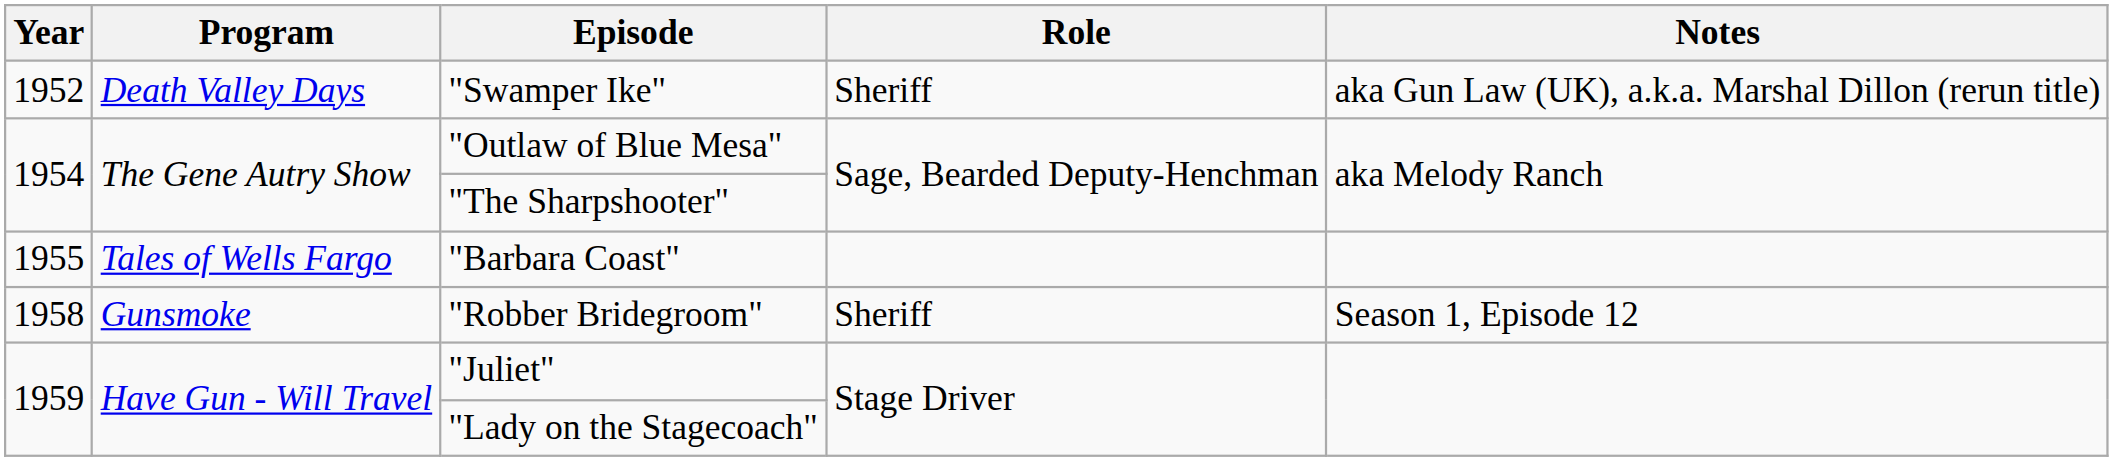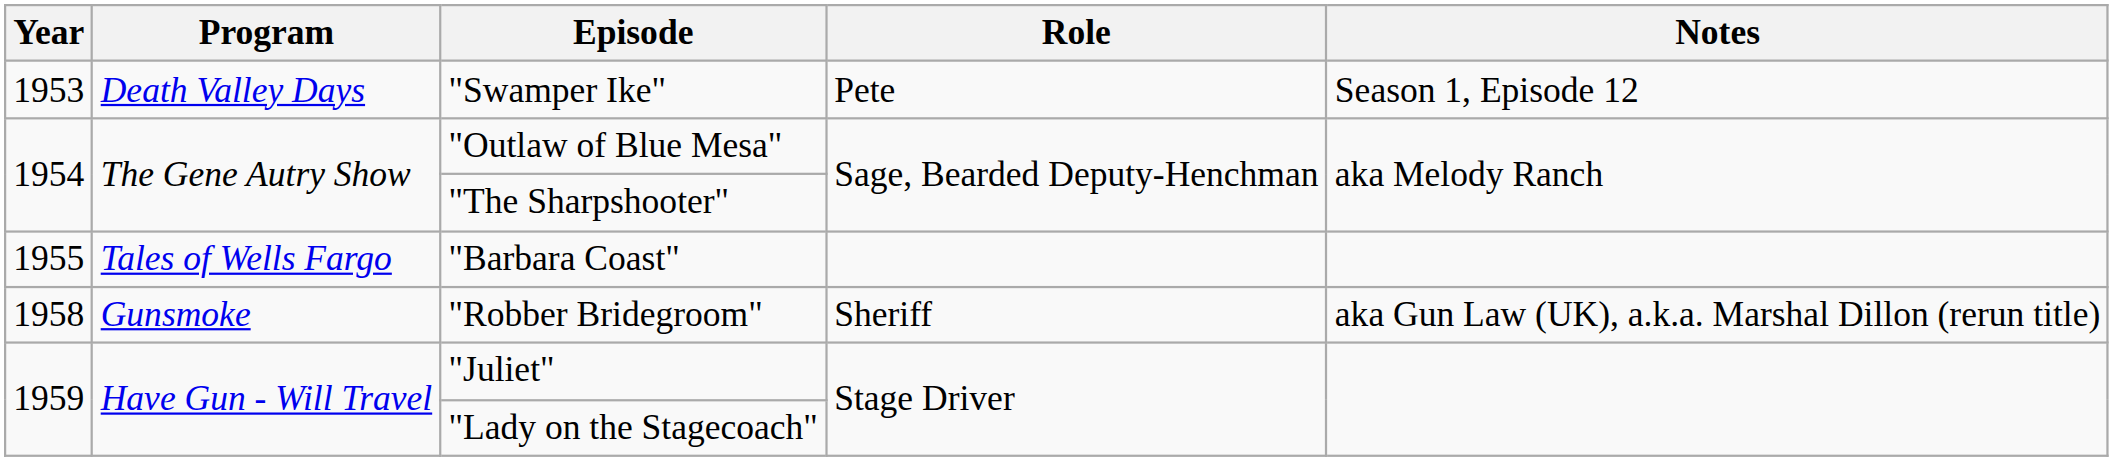 <table class=wikitable>
 <tr>
 <th>Year</th>
 <th>Program</th>
 <th>Episode</th>
 <th>Role</th>
 <th>Notes</th>
 </tr>
 <tr>
-<td>1952</td>
+<td>1953</td>
 <td><em><a href='#'>Death Valley Days</a></em></td>
 <td>"Swamper Ike"</td>
-<td>Sheriff</td>
-<td>aka Gun Law (UK), a.k.a. Marshal Dillon (rerun title)</td>
+<td>Pete</td>
+<td>Season 1, Episode 12</td>
 </tr>
 <tr>
 <td rowspan=2>1954</td>
 <td rowspan=2><em>The Gene Autry Show</em></td>
 <td>"Outlaw of Blue Mesa"</td>
 <td rowspan=2>Sage, Bearded Deputy-Henchman</td>
 <td rowspan=2>aka Melody Ranch</td>
 </tr>
 <tr>
 <td>"The Sharpshooter"</td>
 </tr>
 <tr>
 <td>1955</td>
 <td><em><a href='#'>Tales of Wells Fargo</a></em></td>
 <td>"Barbara Coast"</td>
 <td></td>
 </tr>
 <tr>
 <td>1958</td>
 <td><em><a href='#'>Gunsmoke</a></em></td>
 <td>"Robber Bridegroom"</td>
 <td>Sheriff</td>
-<td>Season 1, Episode 12</td>
+<td>aka Gun Law (UK), a.k.a. Marshal Dillon (rerun title)</td>
 </tr>
 <tr>
 <td rowspan=2>1959</td>
 <td rowspan=2><em><a href='#'>Have Gun - Will Travel</a></em></td>
 <td>"Juliet"</td>
 <td rowspan=2>Stage Driver</td>
 </tr>
 <tr>
 <td>"Lady on the Stagecoach"</td>
 </tr>
 </table>
